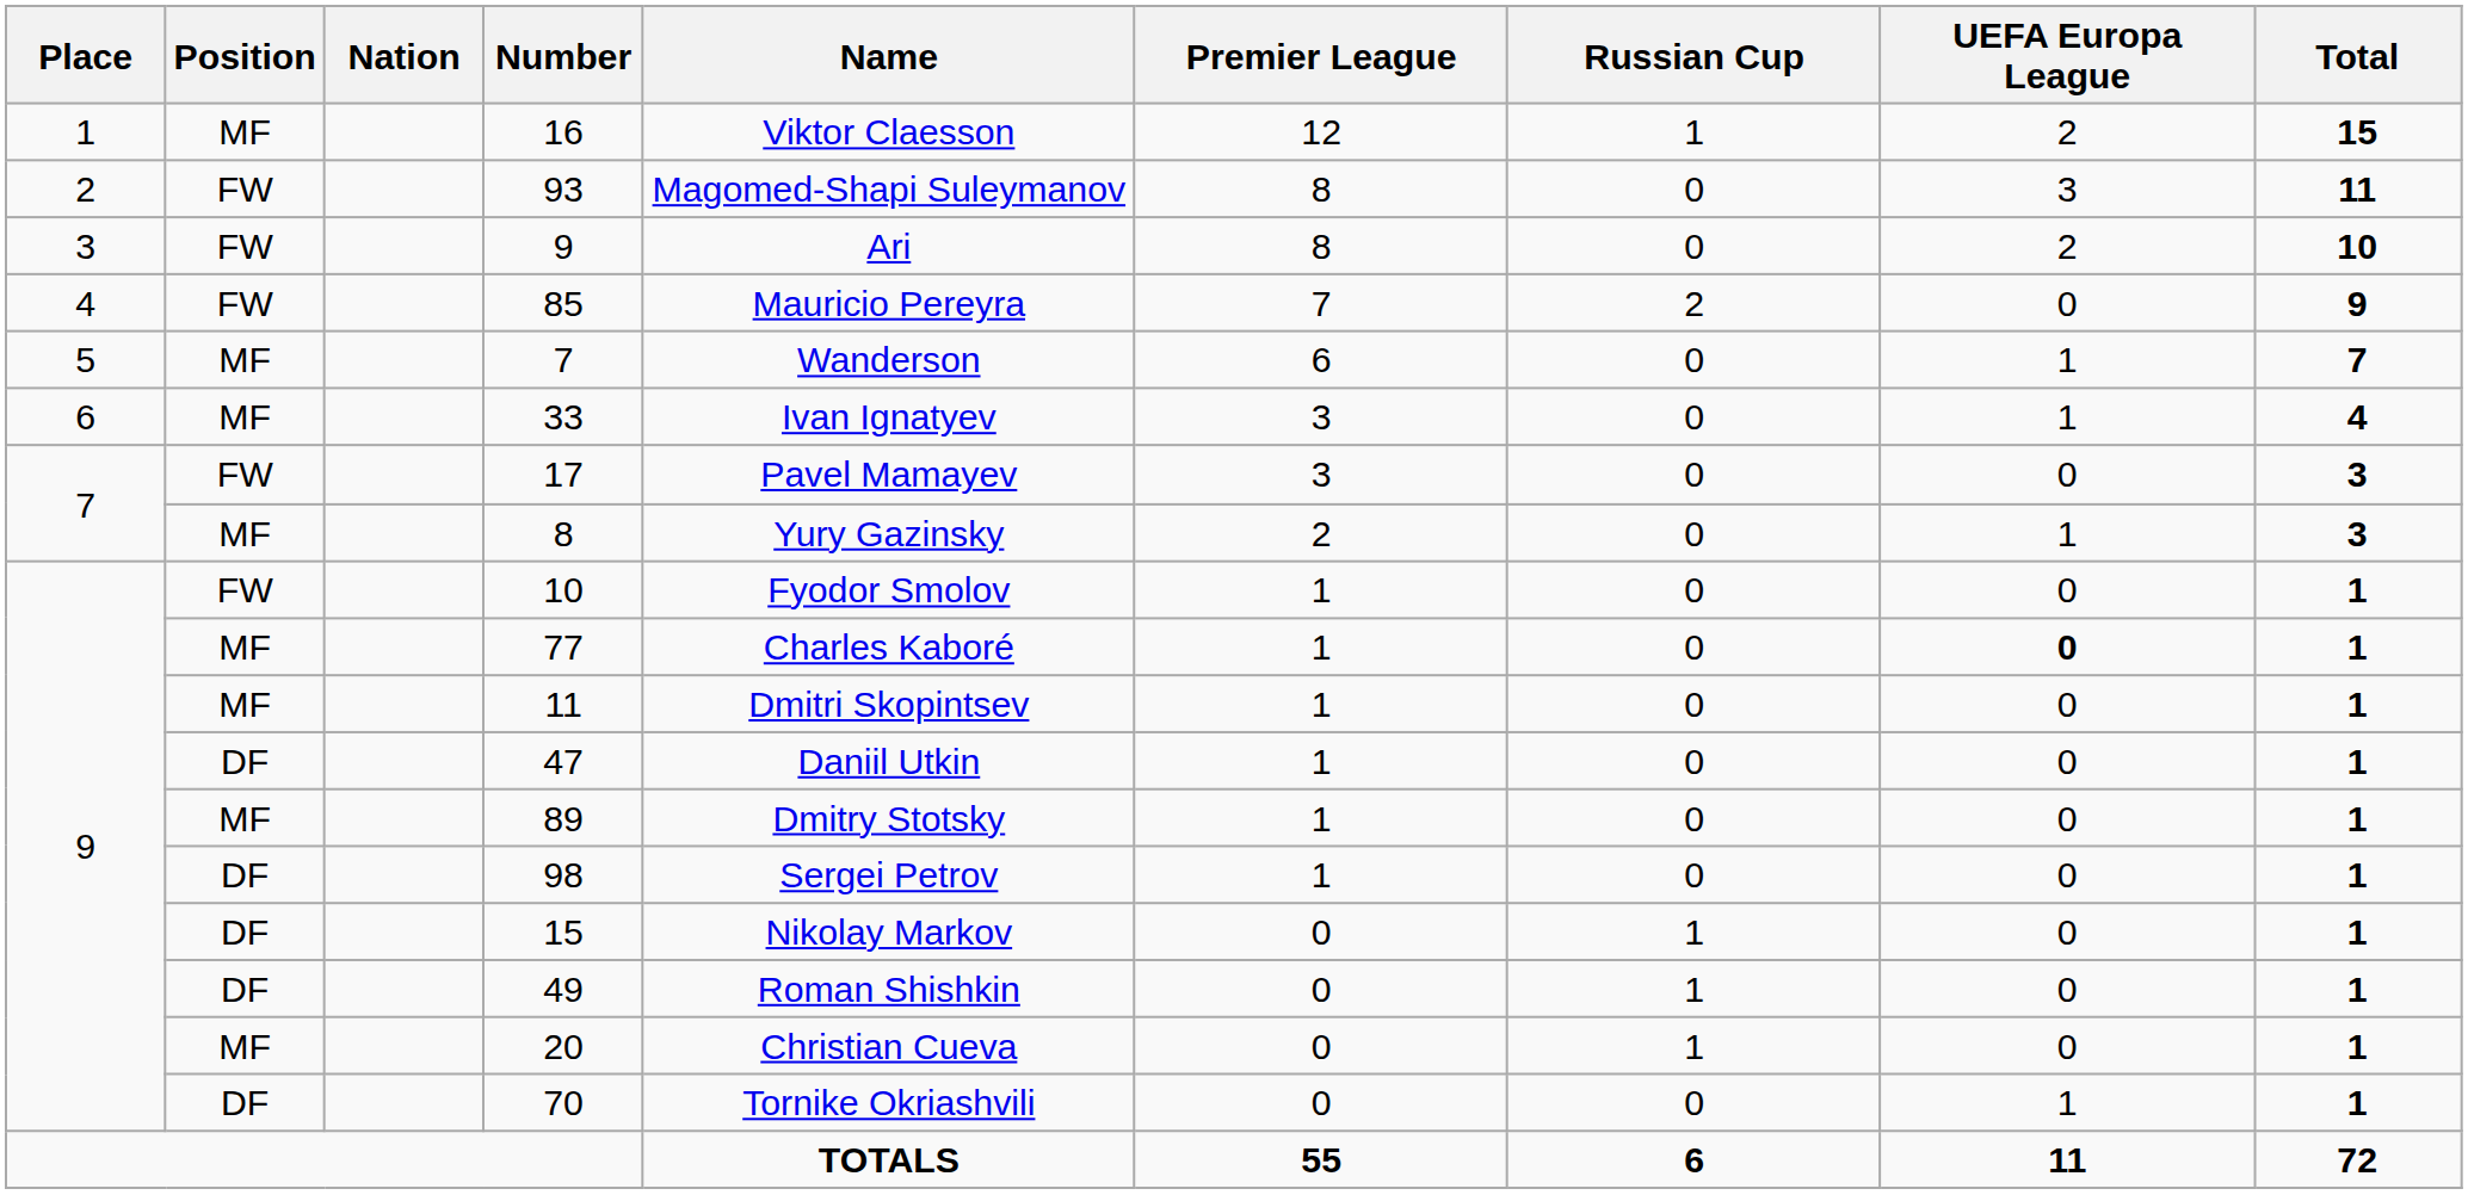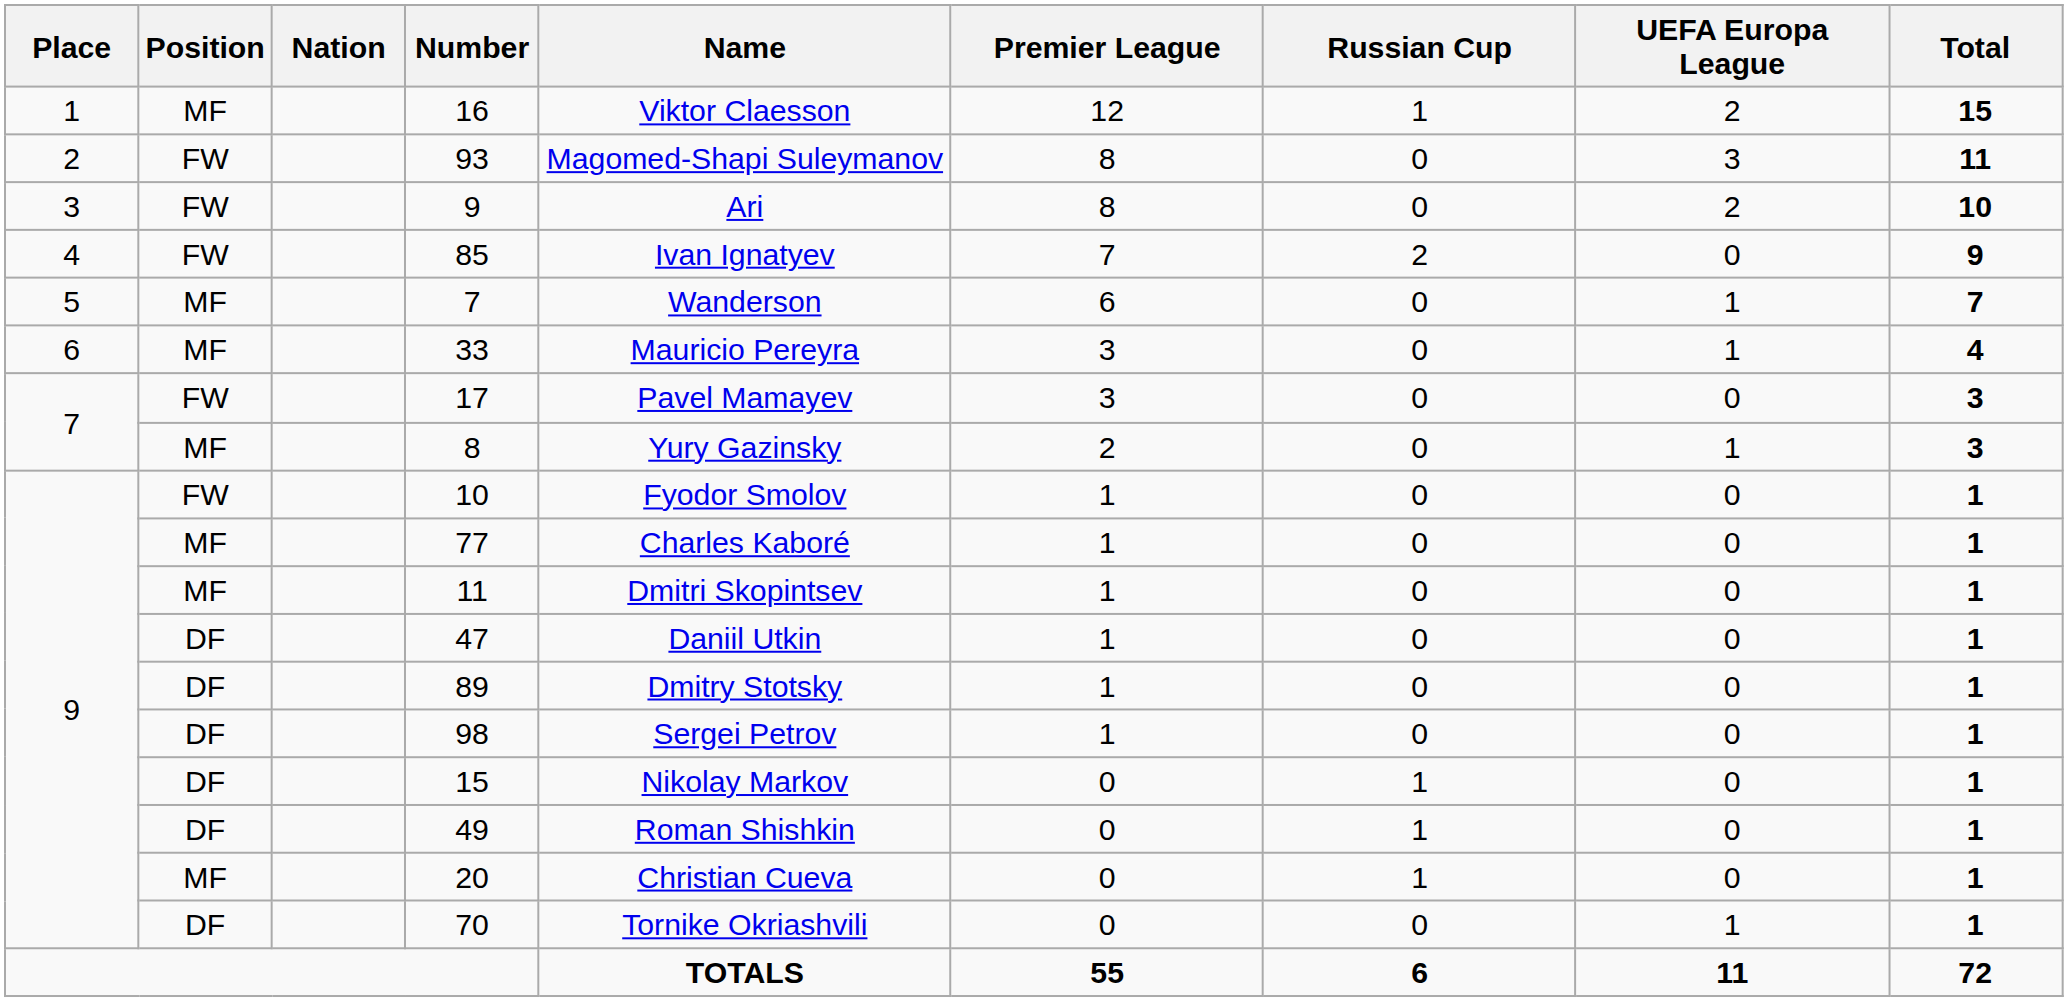 <table class="wikitable" style="font-size: 95%; text-align: center;">
 <tr>
 <th width=60>Place</th>
 <th width=60>Position</th>
 <th width=60>Nation</th>
 <th width=60>Number</th>
 <th width=200>Name</th>
 <th width=150>Premier League</th>
 <th width=150>Russian Cup</th>
 <th width=150>UEFA Europa League</th>
 <th width=80>Total</th>
 </tr>
 <tr>
 <td>1</td>
 <td>MF</td>
 <td></td>
 <td>16</td>
 <td><a href='#'>Viktor Claesson</a></td>
 <td>12</td>
 <td>1</td>
 <td>2</td>
 <td><strong>15</strong></td>
 </tr>
 <tr>
 <td>2</td>
 <td>FW</td>
 <td></td>
 <td>93</td>
 <td><a href='#'>Magomed-Shapi Suleymanov</a></td>
 <td>8</td>
 <td>0</td>
 <td>3</td>
 <td><strong>11</strong></td>
 </tr>
 <tr>
 <td>3</td>
 <td>FW</td>
 <td></td>
 <td>9</td>
 <td><a href='#'>Ari</a></td>
 <td>8</td>
 <td>0</td>
 <td>2</td>
 <td><strong>10</strong></td>
 </tr>
 <tr>
 <td>4</td>
 <td>FW</td>
 <td></td>
 <td>85</td>
-<td><a href='#'>Mauricio Pereyra</a></td>
+<td><a href='#'>Ivan Ignatyev</a></td>
 <td>7</td>
 <td>2</td>
 <td>0</td>
 <td><strong>9</strong></td>
 </tr>
 <tr>
 <td>5</td>
 <td>MF</td>
 <td></td>
 <td>7</td>
 <td><a href='#'>Wanderson</a></td>
 <td>6</td>
 <td>0</td>
 <td>1</td>
 <td><strong>7</strong></td>
 </tr>
 <tr>
 <td>6</td>
 <td>MF</td>
 <td></td>
 <td>33</td>
-<td><a href='#'>Ivan Ignatyev</a></td>
+<td><a href='#'>Mauricio Pereyra</a></td>
 <td>3</td>
 <td>0</td>
 <td>1</td>
 <td><strong>4</strong></td>
 </tr>
 <tr>
 <td rowspan="2">7</td>
 <td>FW</td>
 <td></td>
 <td>17</td>
 <td><a href='#'>Pavel Mamayev</a></td>
 <td>3</td>
 <td>0</td>
 <td>0</td>
 <td><strong>3</strong></td>
 </tr>
 <tr>
 <td>MF</td>
 <td></td>
 <td>8</td>
 <td><a href='#'>Yury Gazinsky</a></td>
 <td>2</td>
 <td>0</td>
 <td>1</td>
 <td><strong>3</strong></td>
 </tr>
 <tr>
 <td rowspan="10">9</td>
 <td>FW</td>
 <td></td>
 <td>10</td>
 <td><a href='#'>Fyodor Smolov</a></td>
 <td>1</td>
 <td>0</td>
 <td>0</td>
 <td><strong>1</strong></td>
 </tr>
 <tr>
 <td>MF</td>
 <td></td>
 <td>77</td>
 <td><a href='#'>Charles Kaboré</a></td>
 <td>1</td>
 <td>0</td>
-<td><strong>0</strong></td>
+<td>0</td>
 <td><strong>1</strong></td>
 </tr>
 <tr>
 <td>MF</td>
 <td></td>
 <td>11</td>
 <td><a href='#'>Dmitri Skopintsev</a></td>
 <td>1</td>
 <td>0</td>
 <td>0</td>
 <td><strong>1</strong></td>
 </tr>
 <tr>
 <td>DF</td>
 <td></td>
 <td>47</td>
 <td><a href='#'>Daniil Utkin</a></td>
 <td>1</td>
 <td>0</td>
 <td>0</td>
 <td><strong>1</strong></td>
 </tr>
 <tr>
-<td>MF</td>
+<td>DF</td>
 <td></td>
 <td>89</td>
 <td><a href='#'>Dmitry Stotsky</a></td>
 <td>1</td>
 <td>0</td>
 <td>0</td>
 <td><strong>1</strong></td>
 </tr>
 <tr>
 <td>DF</td>
 <td></td>
 <td>98</td>
 <td><a href='#'>Sergei Petrov</a></td>
 <td>1</td>
 <td>0</td>
 <td>0</td>
 <td><strong>1</strong></td>
 </tr>
 <tr>
 <td>DF</td>
 <td></td>
 <td>15</td>
 <td><a href='#'>Nikolay Markov</a></td>
 <td>0</td>
 <td>1</td>
 <td>0</td>
 <td><strong>1</strong></td>
 </tr>
 <tr>
 <td>DF</td>
 <td></td>
 <td>49</td>
 <td><a href='#'>Roman Shishkin</a></td>
 <td>0</td>
 <td>1</td>
 <td>0</td>
 <td><strong>1</strong></td>
 </tr>
 <tr>
 <td>MF</td>
 <td></td>
 <td>20</td>
 <td><a href='#'>Christian Cueva</a></td>
 <td>0</td>
 <td>1</td>
 <td>0</td>
 <td><strong>1</strong></td>
 </tr>
 <tr>
 <td>DF</td>
 <td></td>
 <td>70</td>
 <td><a href='#'>Tornike Okriashvili</a></td>
 <td>0</td>
 <td>0</td>
 <td>1</td>
 <td><strong>1</strong></td>
 </tr>
 <tr>
 <td colspan="4"></td>
 <td><strong>TOTALS</strong></td>
 <td><strong>55</strong></td>
 <td><strong>6</strong></td>
 <td><strong>11</strong></td>
 <td><strong>72</strong></td>
 </tr>
 </table>
